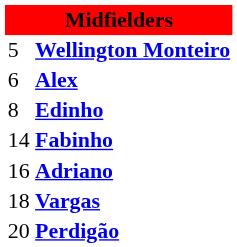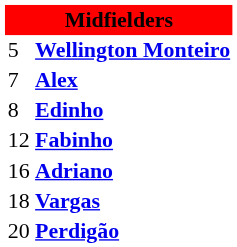 <table class="toccolours" border="0" cellpadding="2" cellspacing="0" align="left" style="margin:0.5em;">
 <tr>
 <th colspan="2" align=center bgcolor="#FF0000"><span>Midfielders</span></th>
 </tr>
 <tr>
 <td>5</td>
 <td><strong><a href='#'>Wellington Monteiro</a></strong></td>
 </tr>
 <tr>
-<td>6</td>
+<td>7</td>
 <td><strong><a href='#'>Alex</a></strong></td>
 </tr>
 <tr>
 <td>8</td>
 <td><strong><a href='#'>Edinho</a></strong></td>
 </tr>
 <tr>
-<td>14</td>
+<td>12</td>
 <td><strong><a href='#'>Fabinho</a></strong></td>
 </tr>
 <tr>
 <td>16</td>
 <td><strong><a href='#'>Adriano</a></strong></td>
 </tr>
 <tr>
 <td>18</td>
 <td><strong><a href='#'>Vargas</a></strong></td>
 </tr>
 <tr>
 <td>20</td>
 <td><strong><a href='#'>Perdigão</a></strong></td>
 </tr>
 <tr>
 </tr>
 </table>
